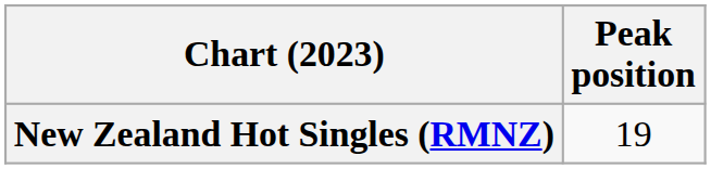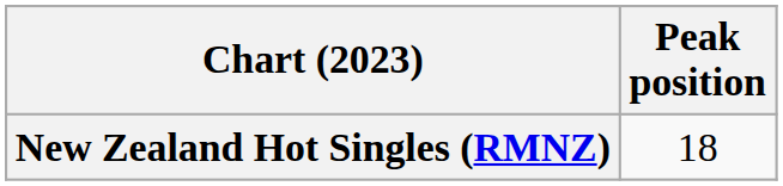 <table class="wikitable plainrowheaders sortable" style="text-align:center">
 <tr>
 <th scope="col">Chart (2023)</th>
 <th scope="col">Peak<br>position</th>
 </tr>
 <tr>
 <th scope="row">New Zealand Hot Singles (<a href='#'>RMNZ</a>)</th>
-<td>19</td>
+<td>18</td>
 </tr>
 </table>
